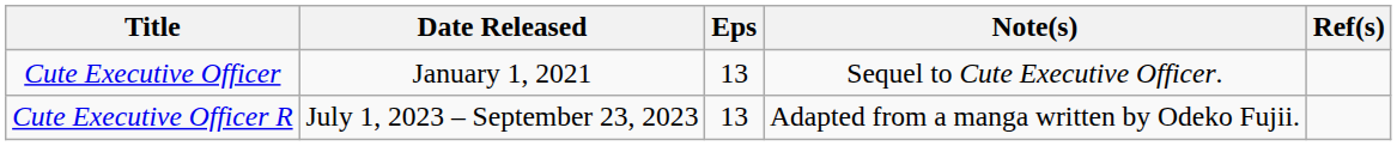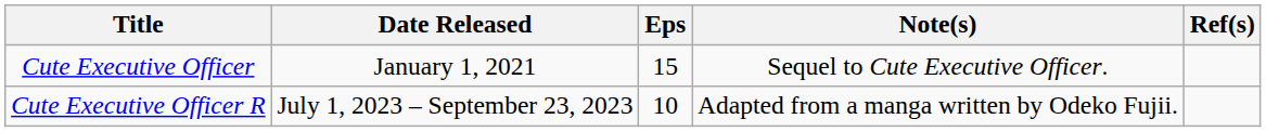 <table class="wikitable" style="text-align:center; margin=auto;">
 <tr>
 <th>Title</th>
 <th>Date Released</th>
 <th>Eps</th>
 <th>Note(s)</th>
 <th>Ref(s)</th>
 </tr>
 <tr>
 <td><em><a href='#'>Cute Executive Officer</a></em></td>
 <td>January 1, 2021</td>
-<td>13</td>
+<td>15</td>
 <td>Sequel to <em>Cute Executive Officer</em>.</td>
 <td></td>
 </tr>
 <tr>
 <td><em><a href='#'>Cute Executive Officer R</a></em></td>
 <td>July 1, 2023 –  September 23, 2023</td>
-<td>13</td>
+<td>10</td>
 <td>Adapted from a manga written by Odeko Fujii.</td>
 <td></td>
 </tr>
 </table>
